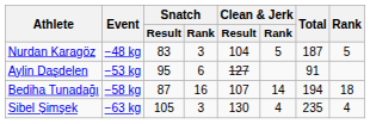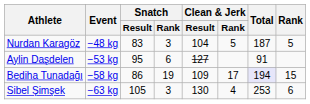 <table class="wikitable" style="font-size:90%">
 <tr>
 <th rowspan="2">Athlete</th>
 <th rowspan="2">Event</th>
 <th colspan="2">Snatch</th>
 <th colspan="2">Clean & Jerk</th>
 <th rowspan="2">Total</th>
 <th rowspan="2">Rank</th>
 </tr>
 <tr style="font-size:95%">
 <th>Result</th>
 <th>Rank</th>
 <th>Result</th>
 <th>Rank</th>
 </tr>
 <tr align=center>
 <td align=left><a href='#'>Nurdan Karagöz</a></td>
 <td align=left><a href='#'>−48 kg</a></td>
 <td>83</td>
 <td>3</td>
 <td>104</td>
 <td>5</td>
 <td>187</td>
 <td>5</td>
 </tr>
 <tr align=center>
 <td align=left><a href='#'>Aylin Daşdelen</a></td>
 <td align=left><a href='#'>−53 kg</a></td>
 <td>95</td>
 <td>6</td>
 <td><s>127</s></td>
 <td></td>
 <td>91</td>
 <td></td>
 </tr>
 <tr align=center>
 <td align=left><a href='#'>Bediha Tunadağı</a></td>
 <td align=left><a href='#'>−58 kg</a></td>
-<td>87</td>
-<td>16</td>
-<td>107</td>
-<td>14</td>
-<td>194</td>
-<td>18</td>
+<td>86</td>
+<td>19</td>
+<td>109</td>
+<td>17</td>
+<td style="background: lavender;">194</td>
+<td>15</td>
 </tr>
 <tr align=center>
 <td align=left><a href='#'>Sibel Şimşek</a></td>
 <td align=left><a href='#'>−63 kg</a></td>
 <td>105</td>
 <td>3</td>
 <td>130</td>
 <td>4</td>
-<td>235</td>
-<td>4</td>
+<td>253</td>
+<td>6</td>
 </tr>
 </table>
